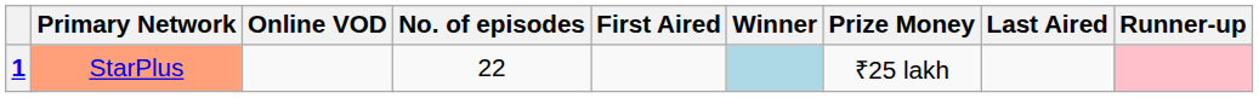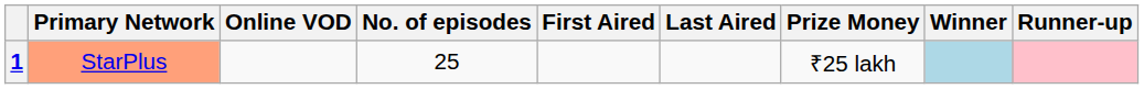 <table class="wikitable" style="text-align:center;">
 <tr>
 <th></th>
 <th>Primary Network</th>
 <th>Online VOD</th>
 <th>No. of episodes</th>
 <th>First Aired</th>
+<th>Last Aired</th>
+<th>Prize Money</th>
 <th>Winner</th>
-<th>Prize Money</th>
-<th>Last Aired</th>
 <th>Runner-up</th>
 </tr>
 <tr>
 <th><a href='#'>1</a></th>
 <td style="background: lightsalmon;"><a href='#'>StarPlus</a></td>
 <td></td>
-<td>22</td>
+<td>25</td>
 <td></td>
+<td></td>
+<td>₹25 lakh</td>
 <td Bgcolor=lightblue></td>
-<td>₹25 lakh</td>
-<td></td>
 <td bgcolor="pink"></td>
 </tr>
 </table>
